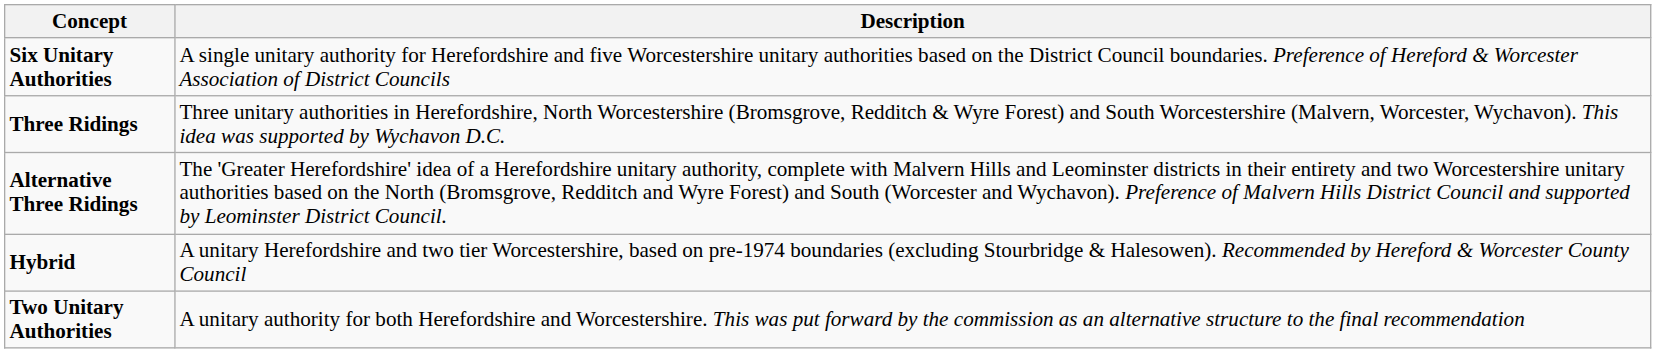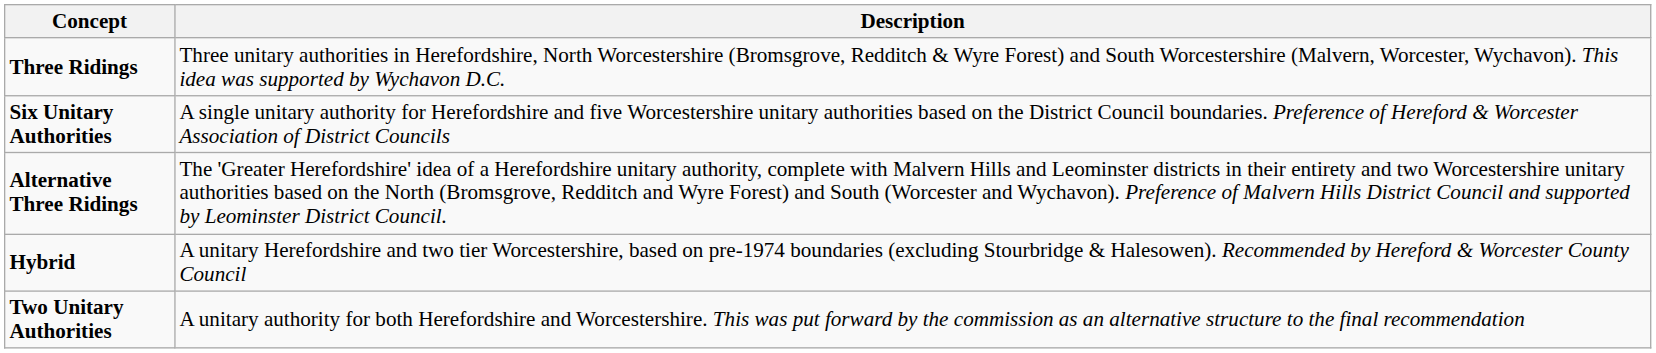 <table class="wikitable">
 <tr>
 <th>Concept</th>
 <th>Description</th>
 </tr>
 <tr>
+<td><strong>Three Ridings</strong></td>
+<td>Three unitary authorities in Herefordshire, North Worcestershire (Bromsgrove, Redditch & Wyre Forest) and South Worcestershire (Malvern, Worcester, Wychavon). <em>This idea was supported by Wychavon D.C.</em></td>
+</tr>
+<tr>
 <td><strong>Six Unitary Authorities</strong></td>
 <td>A single unitary authority for Herefordshire and five Worcestershire unitary authorities based on the District Council boundaries. <em>Preference of Hereford & Worcester Association of District Councils</em></td>
-</tr>
-<tr>
-<td><strong>Three Ridings</strong></td>
-<td>Three unitary authorities in Herefordshire, North Worcestershire (Bromsgrove, Redditch & Wyre Forest) and South Worcestershire (Malvern, Worcester, Wychavon). <em>This idea was supported by Wychavon D.C.</em></td>
 </tr>
 <tr>
 <td><strong>Alternative Three Ridings</strong></td>
 <td>The 'Greater Herefordshire' idea of a Herefordshire unitary authority, complete with Malvern Hills and Leominster districts in their entirety and two Worcestershire unitary authorities based on the North (Bromsgrove, Redditch and Wyre Forest) and South (Worcester and Wychavon). <em>Preference of Malvern Hills District Council and supported by Leominster District Council.</em></td>
 </tr>
 <tr>
 <td><strong>Hybrid</strong></td>
 <td>A unitary Herefordshire and two tier Worcestershire, based on pre-1974 boundaries (excluding Stourbridge & Halesowen). <em>Recommended by Hereford & Worcester County Council</em></td>
 </tr>
 <tr>
 <td><strong>Two Unitary Authorities</strong></td>
 <td>A unitary authority for both Herefordshire and Worcestershire. <em>This was put forward by the commission as an alternative structure to the final recommendation</em></td>
 </tr>
 </table>
